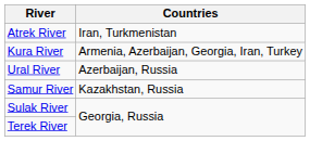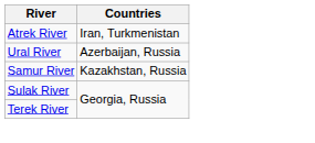 <table class="wikitable">
 <tr>
 <th>River</th>
 <th>Countries</th>
 </tr>
 <tr>
 <td><a href='#'>Atrek River</a></td>
 <td>Iran, Turkmenistan</td>
-</tr>
-<tr>
-<td><a href='#'>Kura River</a></td>
-<td>Armenia, Azerbaijan, Georgia, Iran, Turkey</td>
 </tr>
 <tr>
 <td><a href='#'>Ural River</a></td>
 <td>Azerbaijan, Russia</td>
 </tr>
 <tr>
 <td><a href='#'>Samur River</a></td>
 <td>Kazakhstan, Russia</td>
 </tr>
 <tr>
 <td><a href='#'>Sulak River</a></td>
 <td rowspan="2">Georgia, Russia</td>
 </tr>
 <tr>
 <td><a href='#'>Terek River</a></td>
 </tr>
 </table>
